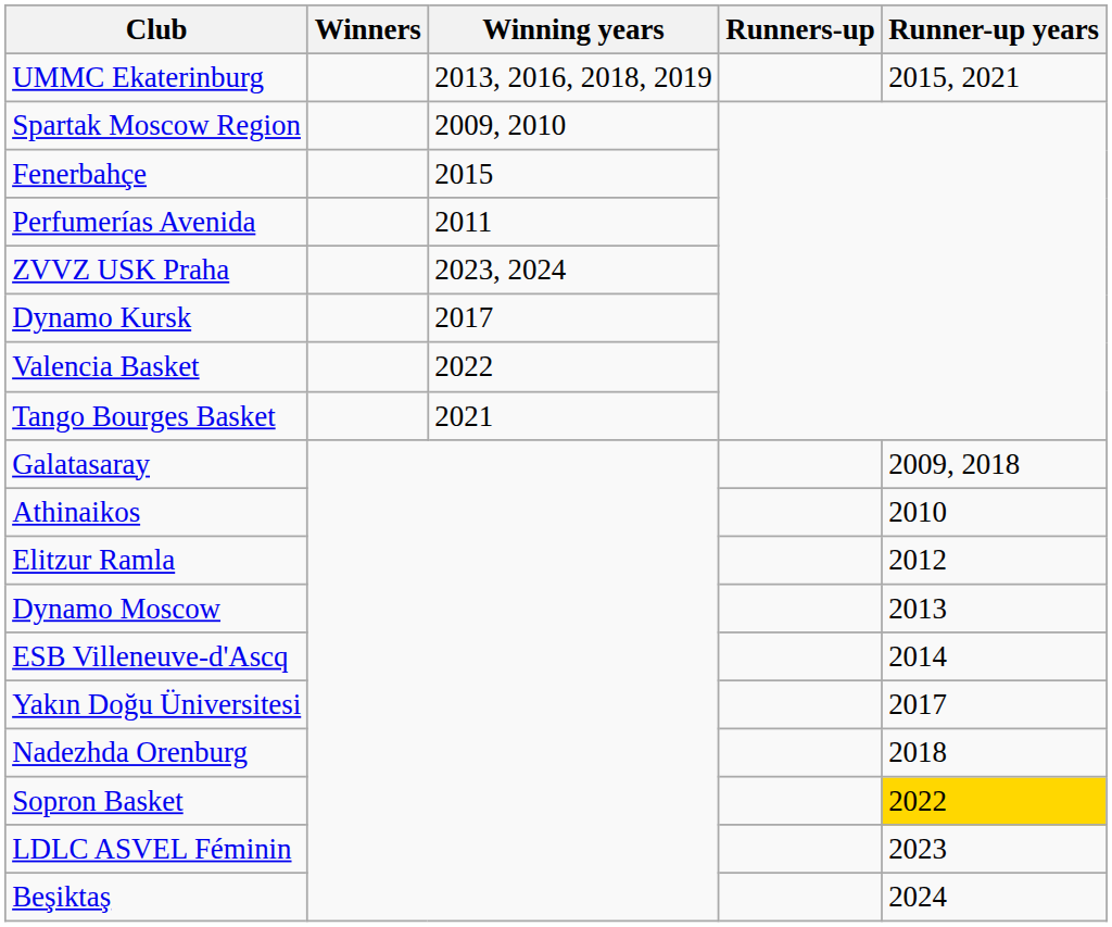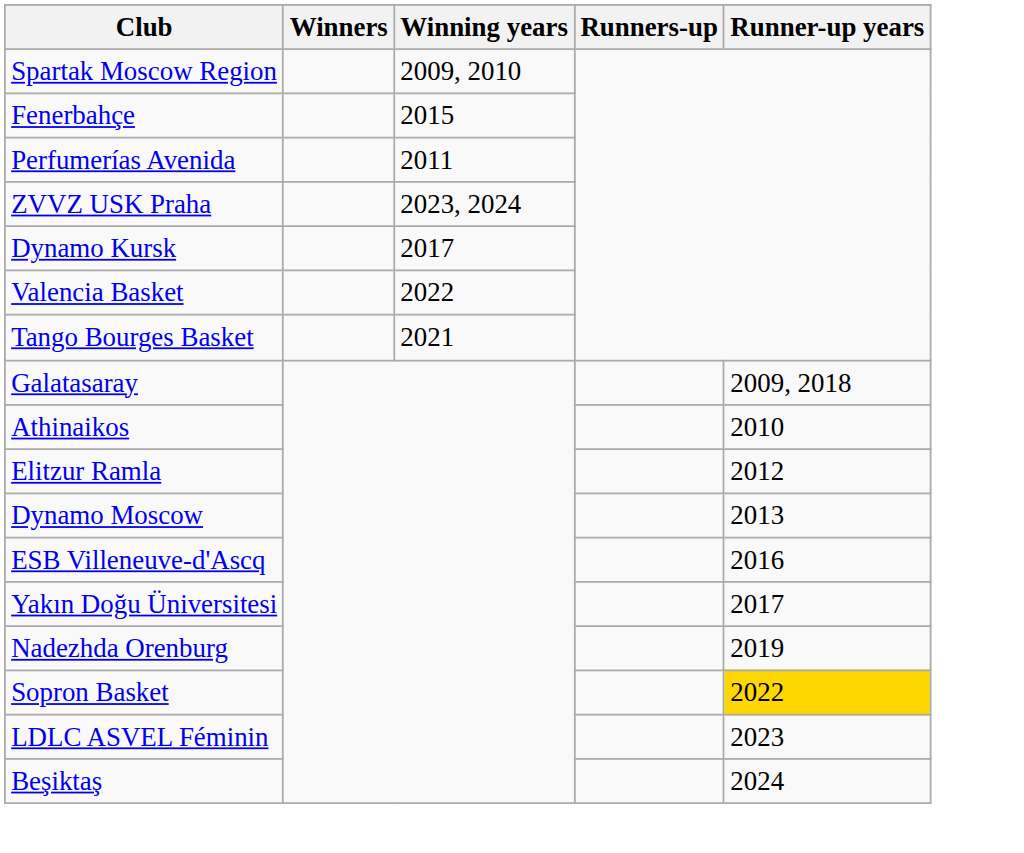 <table class="wikitable" style="font-size:95%">
 <tr>
 <th>Club</th>
 <th>Winners</th>
 <th>Winning years</th>
 <th>Runners-up</th>
 <th>Runner-up years</th>
-</tr>
-<tr>
-<td> <a href='#'>UMMC Ekaterinburg</a></td>
-<td></td>
-<td>2013, 2016, 2018, 2019</td>
-<td></td>
-<td>2015, 2021</td>
 </tr>
 <tr>
 <td> <a href='#'>Spartak Moscow Region</a></td>
 <td></td>
 <td>2009, 2010</td>
 <td colspan="2" rowspan="7"></td>
 </tr>
 <tr>
 <td> <a href='#'>Fenerbahçe</a></td>
 <td></td>
 <td>2015</td>
 </tr>
 <tr>
 <td> <a href='#'>Perfumerías Avenida</a></td>
 <td></td>
 <td>2011</td>
 </tr>
 <tr>
 <td> <a href='#'>ZVVZ USK Praha</a></td>
 <td></td>
 <td>2023, 2024</td>
 </tr>
 <tr>
 <td> <a href='#'>Dynamo Kursk</a></td>
 <td></td>
 <td>2017</td>
 </tr>
 <tr>
 <td> <a href='#'>Valencia Basket</a></td>
 <td></td>
 <td>2022</td>
 </tr>
 <tr>
 <td> <a href='#'>Tango Bourges Basket</a></td>
 <td></td>
 <td>2021</td>
 </tr>
 <tr>
 <td> <a href='#'>Galatasaray</a></td>
 <td colspan="2" rowspan="10"></td>
 <td></td>
 <td>2009, 2018</td>
 </tr>
 <tr>
 <td> <a href='#'>Athinaikos</a></td>
 <td></td>
 <td>2010</td>
 </tr>
 <tr>
 <td> <a href='#'>Elitzur Ramla</a></td>
 <td></td>
 <td>2012</td>
 </tr>
 <tr>
 <td> <a href='#'>Dynamo Moscow</a></td>
 <td></td>
 <td>2013</td>
 </tr>
 <tr>
 <td> <a href='#'>ESB Villeneuve-d'Ascq</a></td>
 <td></td>
-<td>2014</td>
+<td>2016</td>
 </tr>
 <tr>
 <td> <a href='#'>Yakın Doğu Üniversitesi</a></td>
 <td></td>
 <td>2017</td>
 </tr>
 <tr>
 <td> <a href='#'>Nadezhda Orenburg</a></td>
 <td></td>
-<td>2018</td>
+<td>2019</td>
 </tr>
 <tr>
 <td> <a href='#'>Sopron Basket</a></td>
 <td></td>
 <td style="background: gold;">2022</td>
 </tr>
 <tr>
 <td> <a href='#'>LDLC ASVEL Féminin</a></td>
 <td></td>
 <td>2023</td>
 </tr>
 <tr>
 <td> <a href='#'>Beşiktaş</a></td>
 <td></td>
 <td>2024</td>
 </tr>
 </table>
